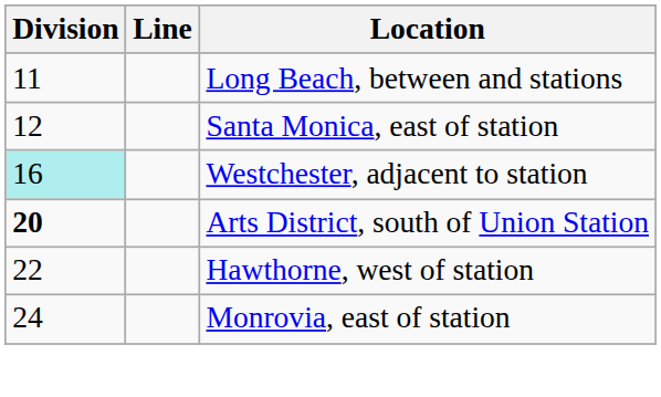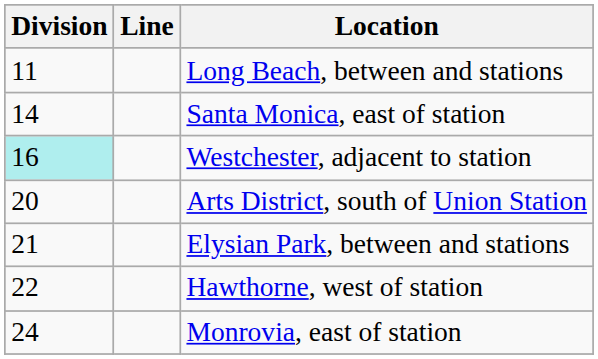 <table class="wikitable sortable">
 <tr>
 <th>Division</th>
 <th>Line</th>
 <th>Location</th>
 </tr>
 <tr>
 <td>11</td>
 <td></td>
 <td><a href='#'>Long Beach</a>, between  and  stations</td>
 </tr>
 <tr>
-<td>12</td>
+<td>14</td>
 <td></td>
 <td><a href='#'>Santa Monica</a>, east of  station</td>
 </tr>
 <tr>
 <td style="background: paleturquoise;">16</td>
 <td></td>
 <td><a href='#'>Westchester</a>, adjacent to  station</td>
 </tr>
 <tr>
-<td><strong>20</strong></td>
+<td>20</td>
 <td></td>
 <td><a href='#'>Arts District</a>, south of <a href='#'>Union Station</a></td>
+</tr>
+<tr>
+<td>21</td>
+<td></td>
+<td><a href='#'>Elysian Park</a>, between  and  stations</td>
 </tr>
 <tr>
 <td>22</td>
 <td></td>
 <td><a href='#'>Hawthorne</a>, west of  station</td>
 </tr>
 <tr>
 <td>24</td>
 <td></td>
 <td><a href='#'>Monrovia</a>, east of  station</td>
 </tr>
 </table>
